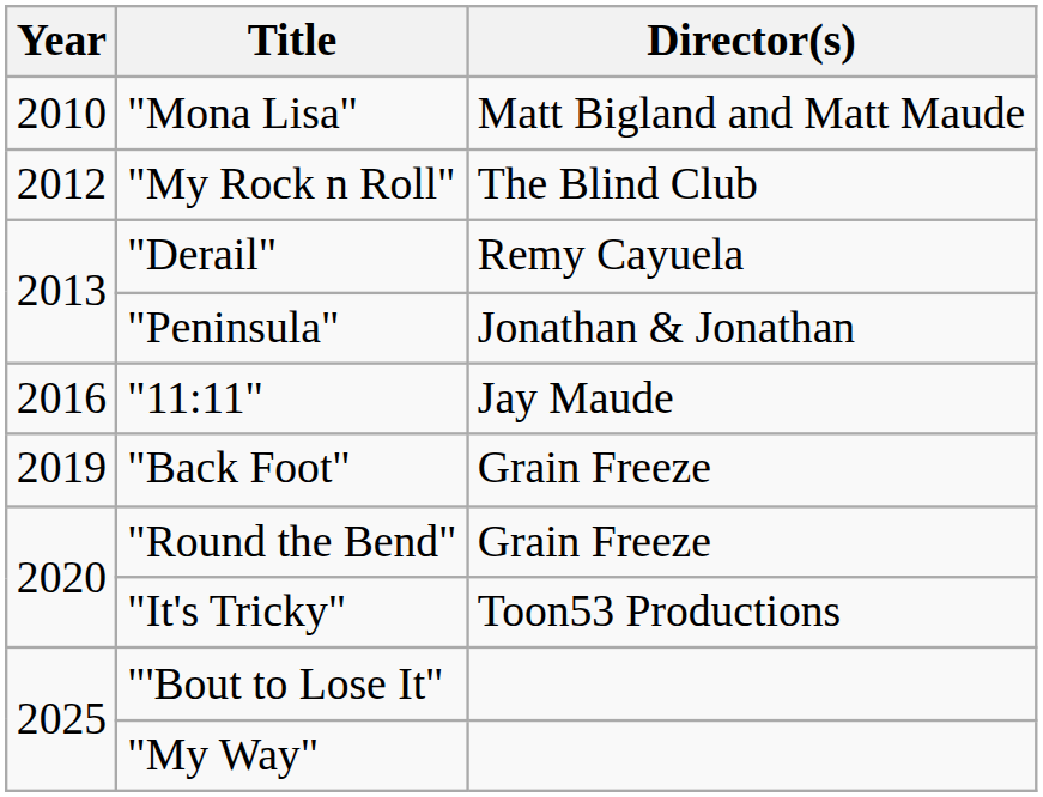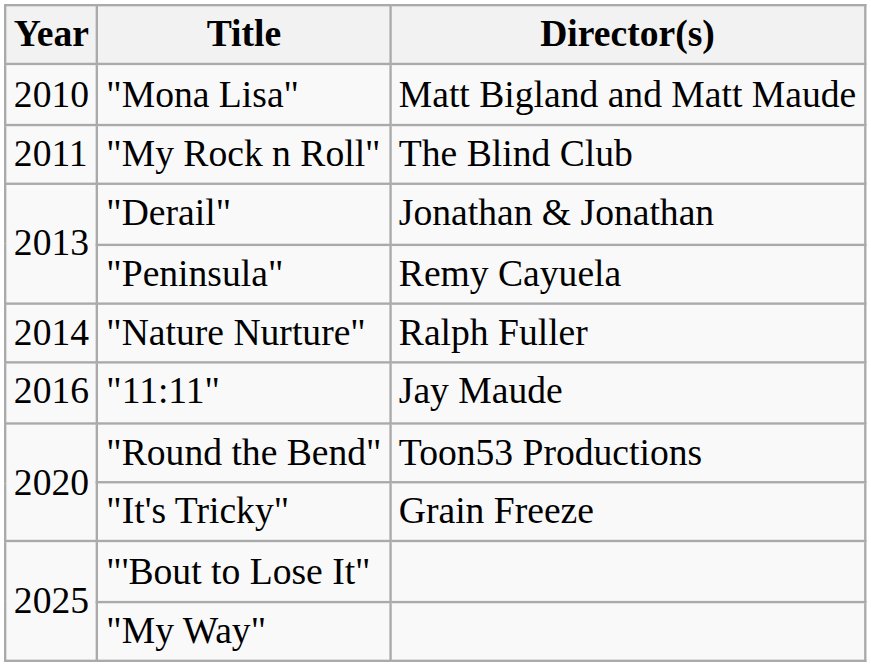 <table class="wikitable">
 <tr>
 <th rowspan="1">Year</th>
 <th rowspan="1">Title</th>
 <th colspan="1">Director(s)</th>
 </tr>
 <tr>
 <td>2010</td>
 <td>"Mona Lisa"</td>
 <td>Matt Bigland and Matt Maude</td>
 </tr>
 <tr>
-<td>2012</td>
+<td>2011</td>
 <td>"My Rock n Roll"</td>
 <td>The Blind Club</td>
 </tr>
 <tr>
 <td rowspan="2">2013</td>
 <td>"Derail"</td>
+<td>Jonathan & Jonathan</td>
+</tr>
+<tr>
+<td>"Peninsula"</td>
 <td>Remy Cayuela</td>
 </tr>
 <tr>
-<td>"Peninsula"</td>
-<td>Jonathan & Jonathan</td>
+<td>2014</td>
+<td>"Nature Nurture"</td>
+<td>Ralph Fuller</td>
 </tr>
 <tr>
 <td>2016</td>
 <td>"11:11"</td>
 <td>Jay Maude</td>
 </tr>
 <tr>
-<td>2019</td>
-<td>"Back Foot"</td>
-<td>Grain Freeze</td>
-</tr>
-<tr>
 <td rowspan="2">2020</td>
 <td>"Round the Bend"</td>
-<td>Grain Freeze</td>
+<td>Toon53 Productions</td>
 </tr>
 <tr>
 <td>"It's Tricky"</td>
-<td>Toon53 Productions</td>
+<td>Grain Freeze</td>
 </tr>
 <tr>
 <td rowspan="2">2025</td>
 <td>"'Bout to Lose It"</td>
 <td></td>
 </tr>
 <tr>
 <td>"My Way"</td>
 <td></td>
 </tr>
 </table>
